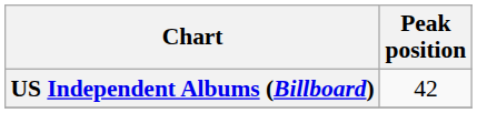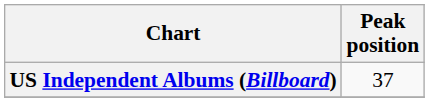 <table class="wikitable plainrowheaders sortable" style="text-align:center;" border="1">
 <tr>
 <th scope="col">Chart</th>
 <th scope="col">Peak<br>position</th>
 </tr>
 <tr>
 <th scope="row">US <a href='#'>Independent Albums</a> (<em><a href='#'>Billboard</a></em>)</th>
-<td>42</td>
+<td>37</td>
 </tr>
 <tr>
 </tr>
 </table>
